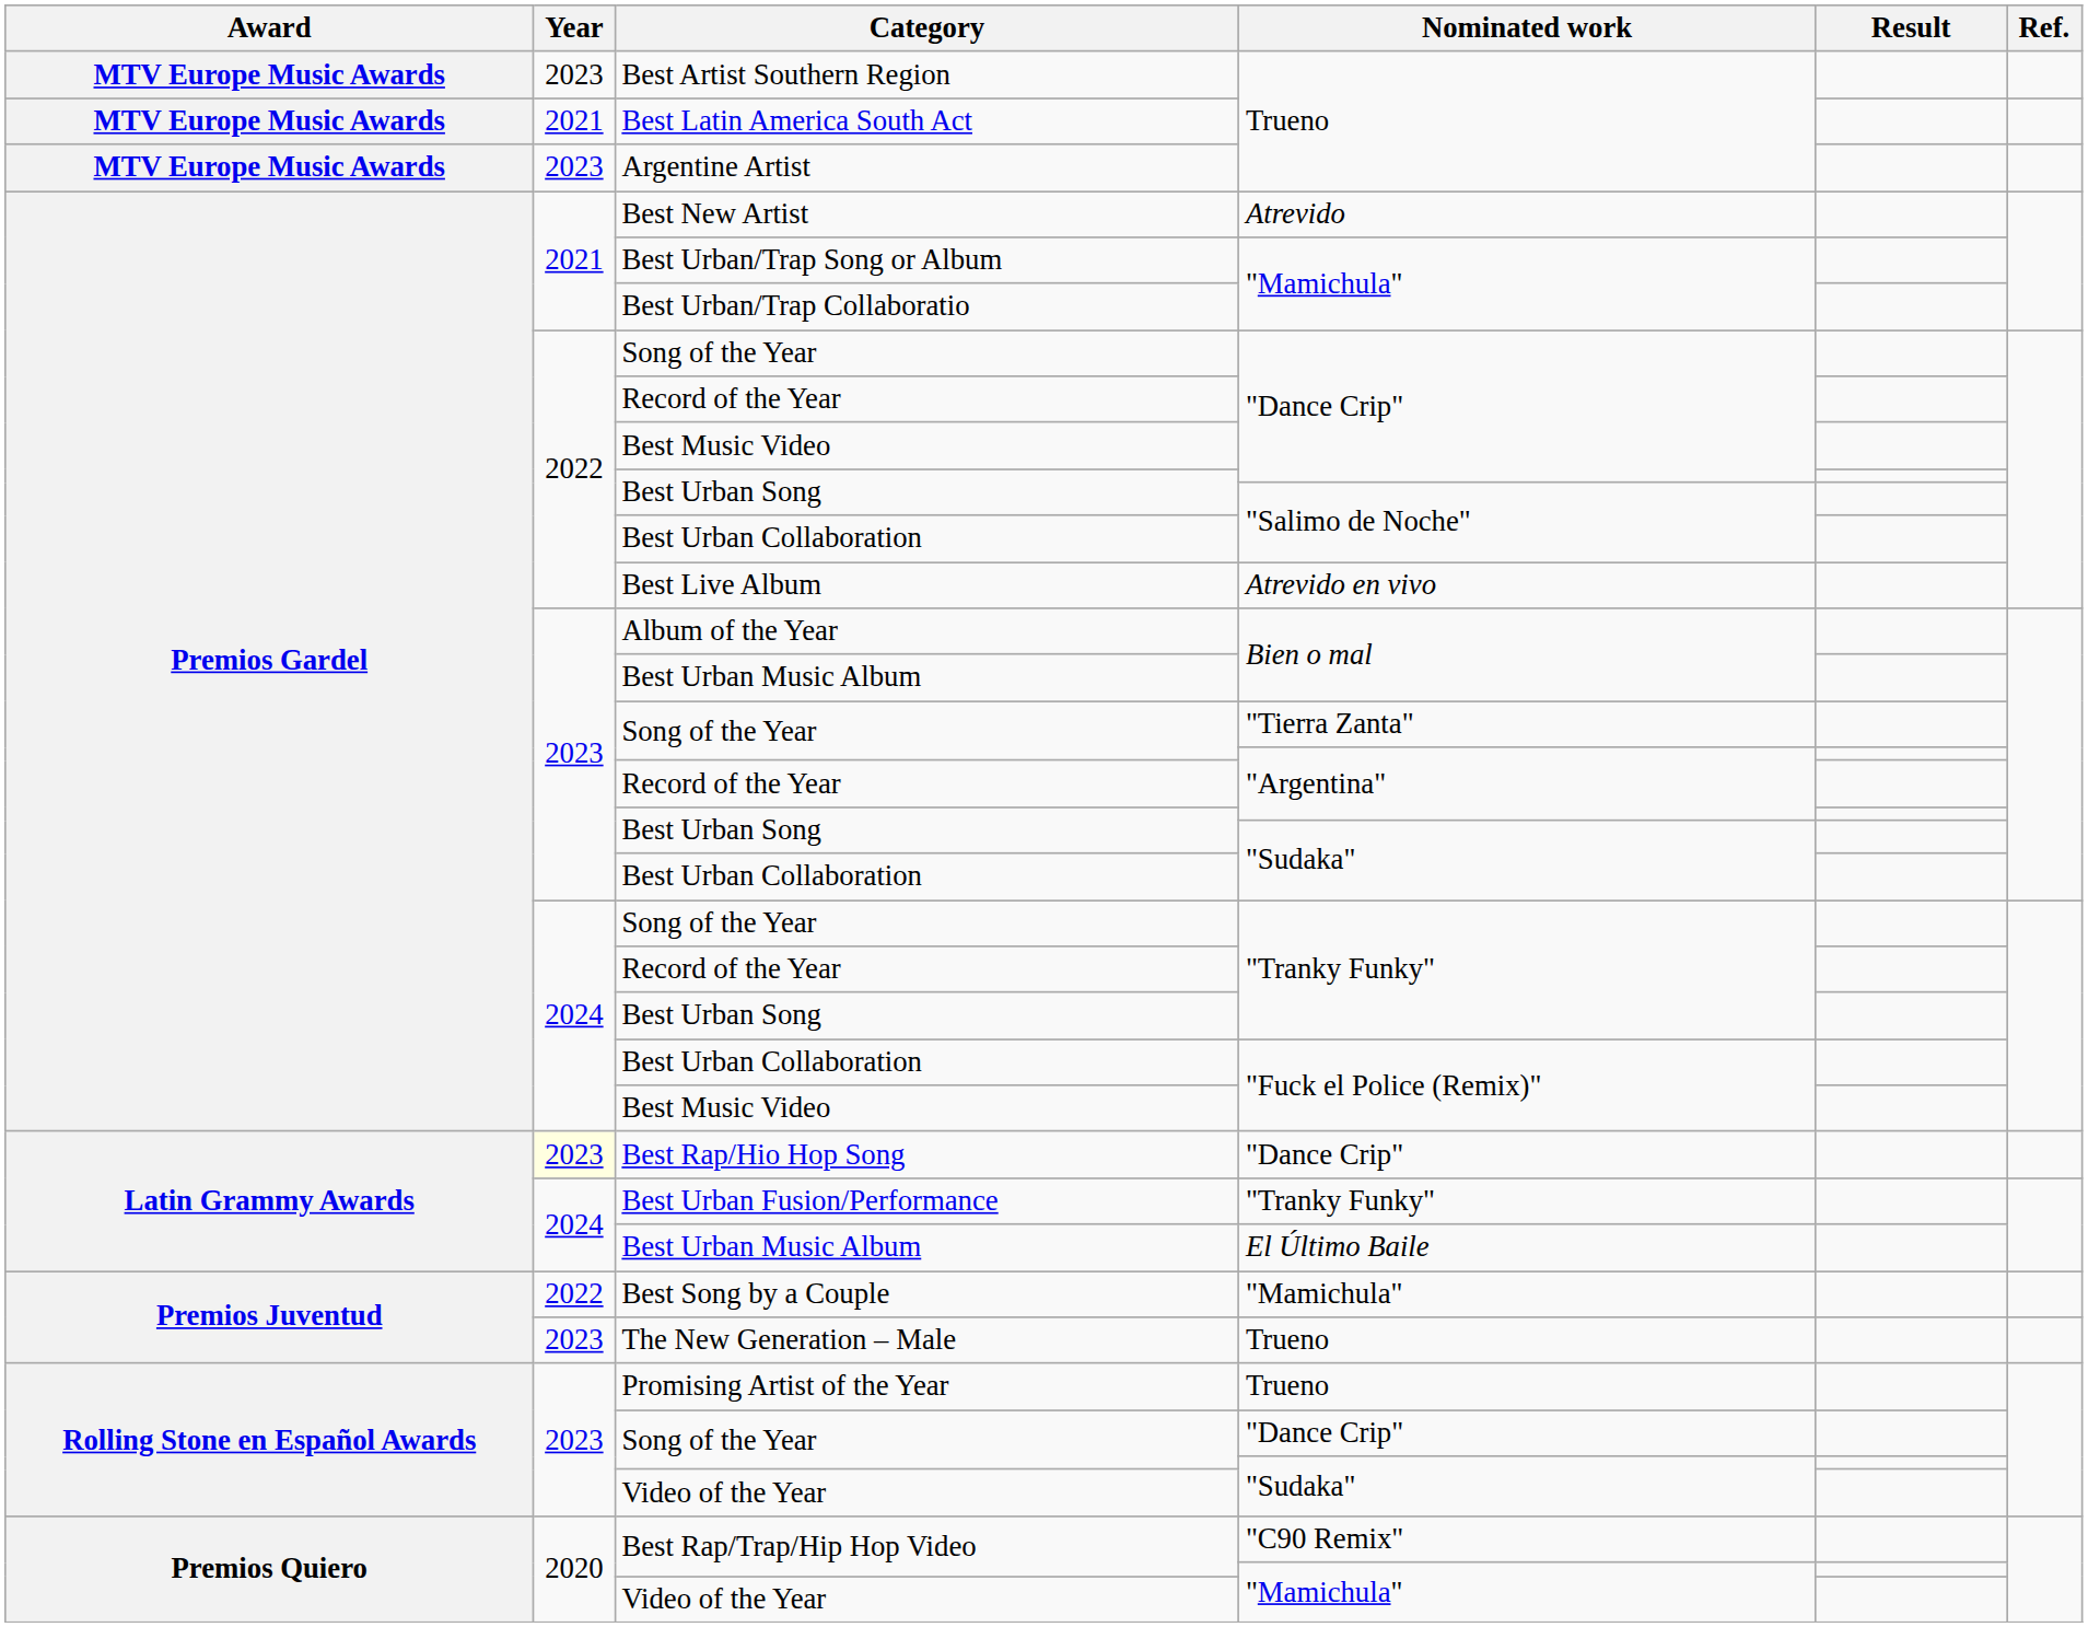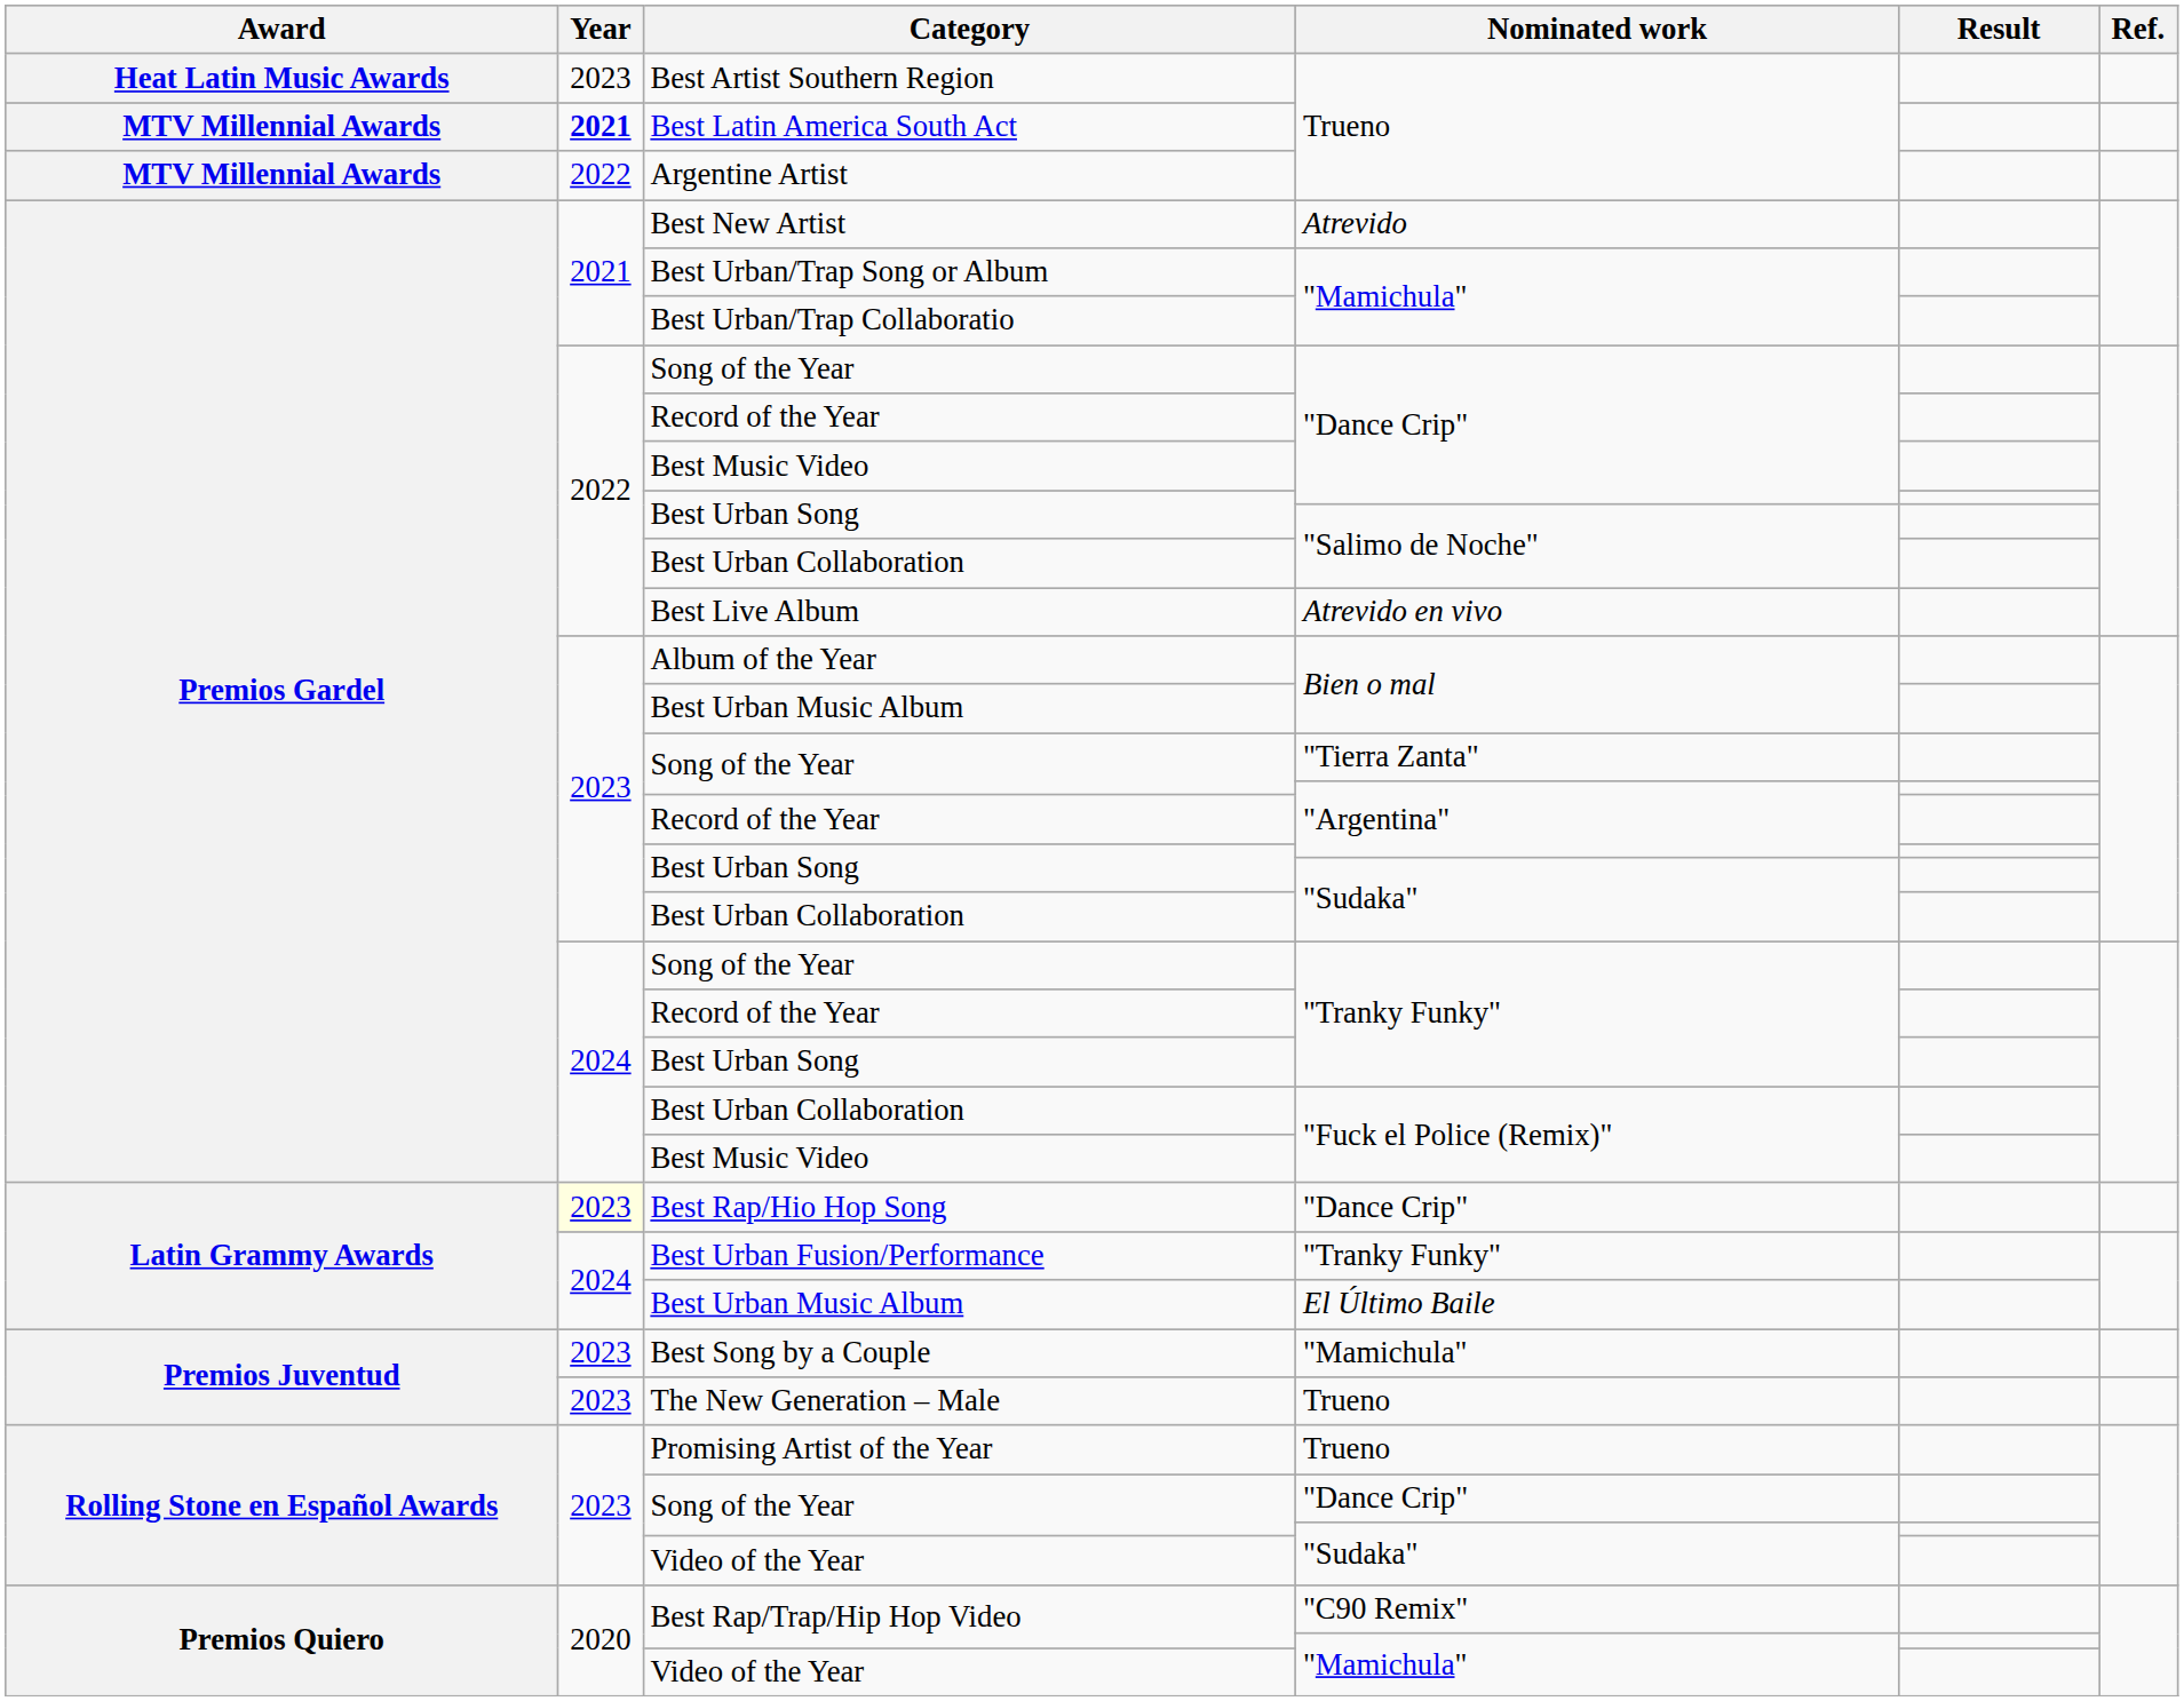 <table class="wikitable sortable plainrowheaders" style="width:90%;">
 <tr>
 <th style="width:22%;">Award</th>
 <th width=3%>Year</th>
 <th style="width:26%;">Category</th>
 <th style="width:24%;">Nominated work</th>
 <th style="width:8%;">Result</th>
 <th style="width:3%;">Ref.</th>
 </tr>
 <tr>
-<th scope="row"><a href='#'>MTV Europe Music Awards</a></th>
+<th scope="row"><a href='#'>Heat Latin Music Awards</a></th>
 <td align="center">2023</td>
 <td>Best Artist Southern Region</td>
 <td rowspan="3">Trueno</td>
 <td></td>
 <td></td>
 </tr>
 <tr>
-<th scope="row"><a href='#'>MTV Europe Music Awards</a></th>
-<td align="center"><a href='#'>2021</a></td>
+<th scope="row"><a href='#'>MTV Millennial Awards</a></th>
+<td align="center"><strong><a href='#'>2021</a></strong></td>
 <td><a href='#'>Best Latin America South Act</a></td>
 <td></td>
 <td></td>
 </tr>
 <tr>
-<th scope="row"><a href='#'>MTV Europe Music Awards</a></th>
-<td align="center"><a href='#'>2023</a></td>
+<th scope="row"><a href='#'>MTV Millennial Awards</a></th>
+<td align="center"><a href='#'>2022</a></td>
 <td>Argentine Artist</td>
 <td></td>
 <td></td>
 </tr>
 <tr>
 <th rowspan="23" scope="row"><a href='#'>Premios Gardel</a></th>
 <td rowspan="3" align="center"><a href='#'>2021</a></td>
 <td>Best New Artist</td>
 <td><em>Atrevido</em></td>
 <td></td>
 <td rowspan="3"></td>
 </tr>
 <tr>
 <td>Best Urban/Trap Song or Album</td>
 <td rowspan="2">"<a href='#'>Mamichula</a>" </td>
 <td></td>
 </tr>
 <tr>
 <td>Best Urban/Trap Collaboratio</td>
 <td></td>
 </tr>
 <tr>
 <td align="center" rowspan="7">2022</td>
 <td>Song of the Year</td>
 <td rowspan="4">"Dance Crip"</td>
 <td></td>
 <td rowspan="7"></td>
 </tr>
 <tr>
 <td>Record of the Year</td>
 <td></td>
 </tr>
 <tr>
 <td>Best Music Video</td>
 <td></td>
 </tr>
 <tr>
 <td rowspan="2">Best Urban Song</td>
 <td></td>
 </tr>
 <tr>
 <td rowspan="2">"Salimo de Noche" </td>
 <td></td>
 </tr>
 <tr>
 <td>Best Urban Collaboration</td>
 <td></td>
 </tr>
 <tr>
 <td>Best Live Album</td>
 <td><em>Atrevido en vivo</em></td>
 <td></td>
 </tr>
 <tr>
 <td rowspan="8" align="center"><a href='#'>2023</a></td>
 <td>Album of the Year</td>
 <td rowspan="2"><em>Bien o mal</em></td>
 <td></td>
 <td rowspan="8"></td>
 </tr>
 <tr>
 <td>Best Urban Music Album</td>
 <td></td>
 </tr>
 <tr>
 <td rowspan="2">Song of the Year</td>
 <td>"Tierra Zanta"</td>
 <td></td>
 </tr>
 <tr>
 <td rowspan="3">"Argentina" </td>
 <td></td>
 </tr>
 <tr>
 <td>Record of the Year</td>
 <td></td>
 </tr>
 <tr>
 <td rowspan="2">Best Urban Song</td>
 <td></td>
 </tr>
 <tr>
 <td rowspan="2">"Sudaka" </td>
 <td></td>
 </tr>
 <tr>
 <td>Best Urban Collaboration</td>
 <td></td>
 </tr>
 <tr>
 <td rowspan="5" align="center"><a href='#'>2024</a></td>
 <td>Song of the Year</td>
 <td rowspan="3">"Tranky Funky"</td>
 <td></td>
 <td rowspan="5"><br></td>
 </tr>
 <tr>
 <td>Record of the Year</td>
 <td></td>
 </tr>
 <tr>
 <td>Best Urban Song</td>
 <td></td>
 </tr>
 <tr>
 <td>Best Urban Collaboration</td>
 <td rowspan="2">"Fuck el Police (Remix)" </td>
 <td></td>
 </tr>
 <tr>
 <td>Best Music Video</td>
 <td></td>
 </tr>
 <tr>
 <th rowspan="3" scope="row"><a href='#'>Latin Grammy Awards</a></th>
 <td align="center" style="background: lightyellow;"><a href='#'>2023</a></td>
 <td><a href='#'>Best Rap/Hio Hop Song</a></td>
 <td>"Dance Crip"</td>
 <td></td>
 <td></td>
 </tr>
 <tr>
 <td rowspan="2" align="center"><a href='#'>2024</a></td>
 <td><a href='#'>Best Urban Fusion/Performance</a></td>
 <td>"Tranky Funky"</td>
 <td></td>
 <td rowspan="2"></td>
 </tr>
 <tr>
 <td><a href='#'>Best Urban Music Album</a></td>
 <td><em>El Último Baile</em></td>
 <td></td>
 </tr>
 <tr>
 <th scope="row" rowspan="2"><a href='#'>Premios Juventud</a></th>
-<td align="center"><a href='#'>2022</a></td>
+<td align="center"><a href='#'>2023</a></td>
 <td>Best Song by a Couple</td>
 <td>"Mamichula" </td>
 <td></td>
 <td></td>
 </tr>
 <tr>
 <td align="center"><a href='#'>2023</a></td>
 <td>The New Generation – Male</td>
 <td>Trueno</td>
 <td></td>
 <td></td>
 </tr>
 <tr>
 <th rowspan="4" scope="row"><a href='#'>Rolling Stone en Español Awards</a></th>
 <td rowspan="4" align="center"><a href='#'>2023</a></td>
 <td>Promising Artist of the Year</td>
 <td>Trueno</td>
 <td></td>
 <td rowspan="4"></td>
 </tr>
 <tr>
 <td rowspan="2">Song of the Year</td>
 <td>"Dance Crip"</td>
 <td></td>
 </tr>
 <tr>
 <td rowspan="2">"Sudaka" </td>
 <td></td>
 </tr>
 <tr>
 <td>Video of the Year</td>
 <td></td>
 </tr>
 <tr>
 <th rowspan="3" scope="row">Premios Quiero</th>
 <td rowspan="3" align="center">2020</td>
 <td rowspan="2">Best Rap/Trap/Hip Hop Video</td>
 <td>"C90 Remix" </td>
 <td></td>
 <td rowspan="3"></td>
 </tr>
 <tr>
 <td rowspan="2">"<a href='#'>Mamichula</a>" </td>
 <td></td>
 </tr>
 <tr>
 <td>Video of the Year</td>
 <td></td>
 </tr>
 <tr>
 </tr>
 </table>
